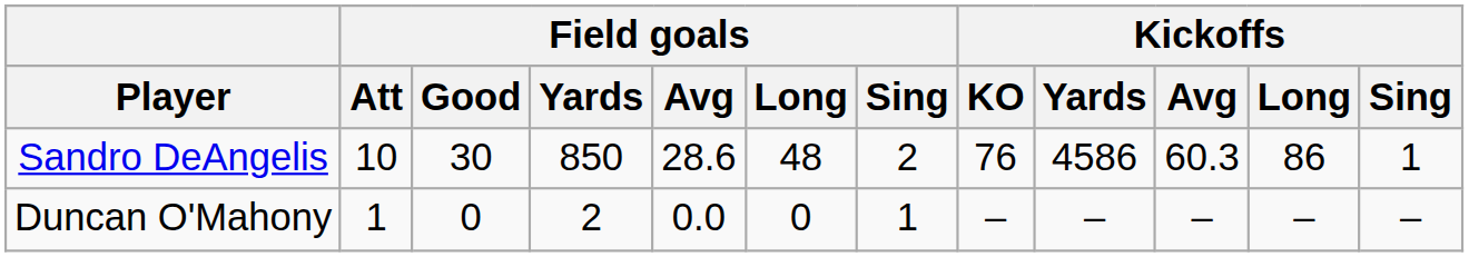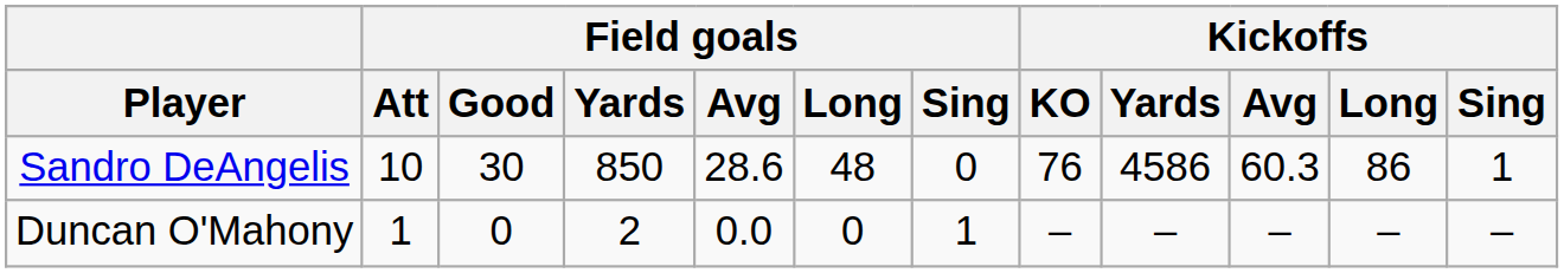 <table class="wikitable">
 <tr ALIGN="center" bgcolor="#c0c0c0">
 <th ALIGN="center" colspan="1" bgcolor="#ffffff"></th>
 <th ALIGN="center" colspan="6">Field goals</th>
 <th ALIGN="center" colspan="5">Kickoffs</th>
 </tr>
 <tr ALIGN="center" bgcolor="#c0c0c0">
 <th ALIGN="center">Player</th>
 <th ALIGN="center">Att</th>
 <th ALIGN="center">Good</th>
 <th ALIGN="center">Yards</th>
 <th ALIGN="center">Avg</th>
 <th ALIGN="center">Long</th>
 <th ALIGN="center">Sing</th>
 <th ALIGN="center">KO</th>
 <th ALIGN="center">Yards</th>
 <th ALIGN="center">Avg</th>
 <th ALIGN="center">Long</th>
 <th ALIGN="center">Sing</th>
 </tr>
 <tr align="center">
 <td><a href='#'>Sandro DeAngelis</a></td>
 <td>10</td>
 <td>30</td>
 <td>850</td>
 <td>28.6</td>
 <td>48</td>
-<td>2</td>
+<td>0</td>
 <td>76</td>
 <td>4586</td>
 <td>60.3</td>
 <td>86</td>
 <td>1</td>
 </tr>
 <tr align="center">
 <td>Duncan O'Mahony</td>
 <td>1</td>
 <td>0</td>
 <td>2</td>
 <td>0.0</td>
 <td>0</td>
 <td>1</td>
 <td>–</td>
 <td>–</td>
 <td>–</td>
 <td>–</td>
 <td>–</td>
 </tr>
 </table>
